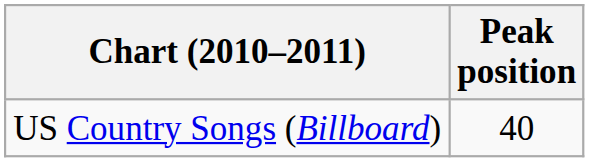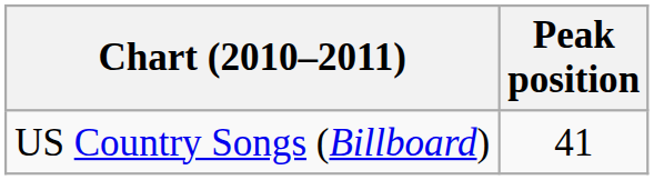 <table class="wikitable sortable">
 <tr>
 <th align="left">Chart (2010–2011)</th>
 <th align="center">Peak<br>position</th>
 </tr>
 <tr>
 <td>US <a href='#'>Country Songs</a> (<em><a href='#'>Billboard</a></em>)</td>
-<td style="text-align:center;">40</td>
+<td style="text-align:center;">41</td>
 </tr>
 </table>
